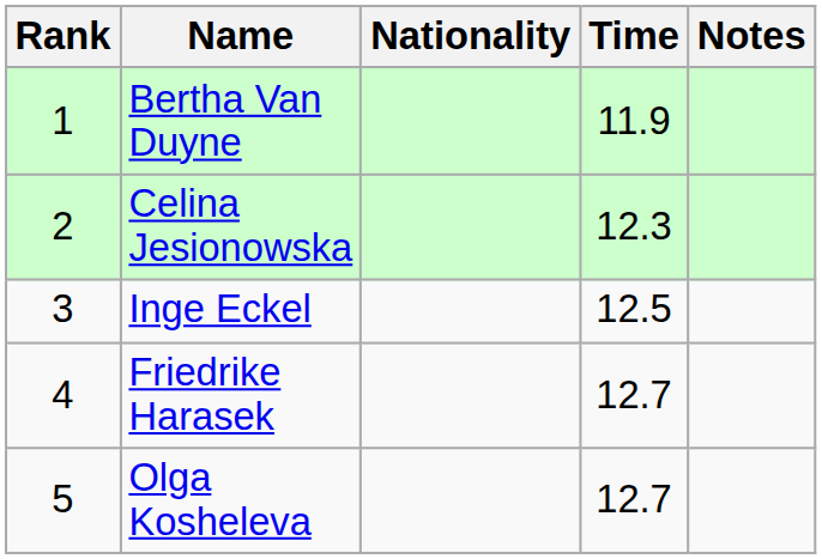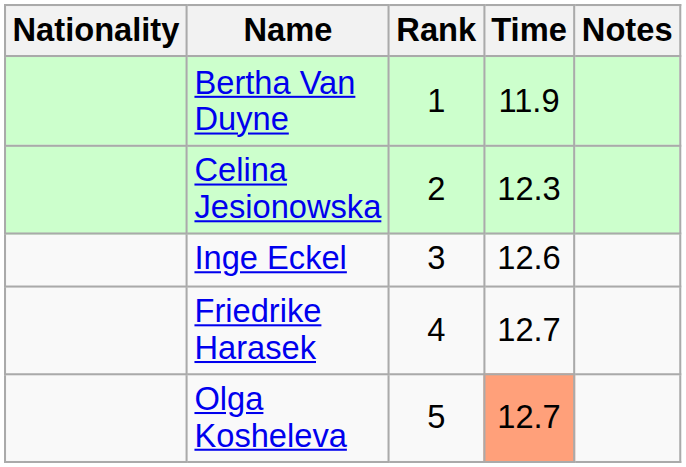 <table class="wikitable sortable" style="text-align:center;width: 50%">
 <tr>
+<th>Nationality</th>
+<th>Name</th>
 <th>Rank</th>
-<th>Name</th>
-<th>Nationality</th>
 <th>Time</th>
 <th>Notes</th>
 </tr>
 <tr bgcolor=ccffcc>
+<td align=left></td>
+<td align=left><a href='#'>Bertha Van Duyne</a></td>
 <td>1</td>
-<td align=left><a href='#'>Bertha Van Duyne</a></td>
-<td align=left></td>
 <td>11.9</td>
 <td></td>
 </tr>
 <tr bgcolor=ccffcc>
+<td align=left></td>
+<td align=left><a href='#'>Celina Jesionowska</a></td>
 <td>2</td>
-<td align=left><a href='#'>Celina Jesionowska</a></td>
-<td align=left></td>
 <td>12.3</td>
 <td></td>
 </tr>
 <tr>
+<td align=left></td>
+<td align=left><a href='#'>Inge Eckel</a></td>
 <td>3</td>
-<td align=left><a href='#'>Inge Eckel</a></td>
-<td align=left></td>
-<td>12.5</td>
+<td>12.6</td>
 <td></td>
 </tr>
 <tr>
+<td align=left></td>
+<td align=left><a href='#'>Friedrike Harasek</a></td>
 <td>4</td>
-<td align=left><a href='#'>Friedrike Harasek</a></td>
-<td align=left></td>
 <td>12.7</td>
 <td></td>
 </tr>
 <tr>
+<td align=left></td>
+<td align=left><a href='#'>Olga Kosheleva</a></td>
 <td>5</td>
-<td align=left><a href='#'>Olga Kosheleva</a></td>
-<td align=left></td>
-<td>12.7</td>
+<td style="background: lightsalmon;">12.7</td>
 <td></td>
 </tr>
 </table>
